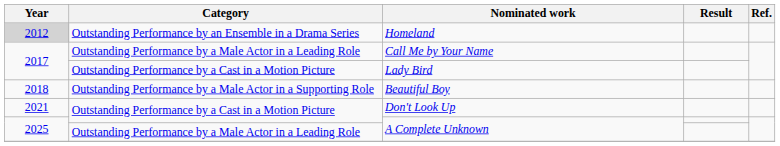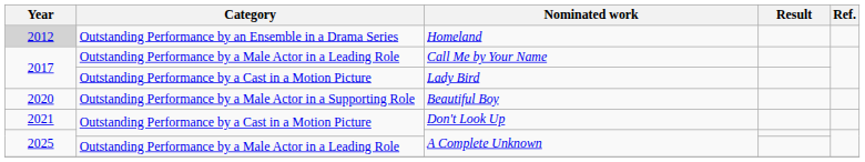 <table class=wikitable>
 <tr>
 <th scope="col" style="width:5em;">Year</th>
 <th scope="col" style="width:26em;">Category</th>
 <th scope="col" style="width:25em;">Nominated work</th>
 <th scope="col" style="width:5em;">Result</th>
 <th>Ref.</th>
 </tr>
 <tr>
 <td style="background: lightgrey; text-align:center;"><a href='#'>2012</a></td>
 <td><a href='#'>Outstanding Performance by an Ensemble in a Drama Series</a></td>
 <td><em><a href='#'>Homeland</a></em></td>
 <td></td>
 <td style="text-align:center;"></td>
 </tr>
 <tr>
 <td style="text-align:center;", rowspan="2"><a href='#'>2017</a></td>
 <td><a href='#'>Outstanding Performance by a Male Actor in a Leading Role</a></td>
 <td><em><a href='#'>Call Me by Your Name</a></em></td>
 <td></td>
 <td style="text-align:center;" rowspan="2"></td>
 </tr>
 <tr>
 <td><a href='#'>Outstanding Performance by a Cast in a Motion Picture</a></td>
 <td><em><a href='#'>Lady Bird</a></em></td>
 <td></td>
 </tr>
 <tr>
-<td style="text-align:center;"><a href='#'>2018</a></td>
+<td style="text-align:center;"><a href='#'>2020</a></td>
 <td><a href='#'>Outstanding Performance by a Male Actor in a Supporting Role</a></td>
 <td><em><a href='#'>Beautiful Boy</a></em></td>
 <td></td>
 <td style="text-align:center;"></td>
 </tr>
 <tr>
 <td style="text-align:center;"><a href='#'>2021</a></td>
 <td rowspan="2"><a href='#'>Outstanding Performance by a Cast in a Motion Picture</a></td>
 <td><em><a href='#'>Don't Look Up</a></em></td>
 <td></td>
 <td style="text-align:center;"></td>
 </tr>
 <tr>
 <td style="text-align:center;", rowspan="2"><a href='#'>2025</a></td>
 <td rowspan="2"><em><a href='#'>A Complete Unknown</a></em></td>
 <td></td>
 <td style="text-align:center;" rowspan="2"></td>
 </tr>
 <tr>
 <td><a href='#'>Outstanding Performance by a Male Actor in a Leading Role</a></td>
 <td></td>
 </tr>
 <tr>
 </tr>
 </table>
